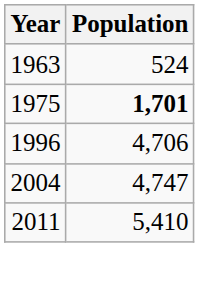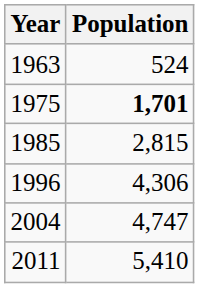 <table class="wikitable">
 <tr>
 <th>Year</th>
 <th>Population</th>
 </tr>
 <tr align="right">
 <td>1963</td>
 <td>524</td>
 </tr>
 <tr align="right">
 <td>1975</td>
 <td><strong>1,701</strong></td>
 </tr>
 <tr align="right">
+<td>1985</td>
+<td>2,815</td>
+</tr>
+<tr align="right">
 <td>1996</td>
-<td>4,706</td>
+<td>4,306</td>
 </tr>
 <tr align="right">
 <td>2004</td>
 <td>4,747</td>
 </tr>
 <tr align="right">
 <td>2011</td>
 <td>5,410</td>
 </tr>
 </table>
